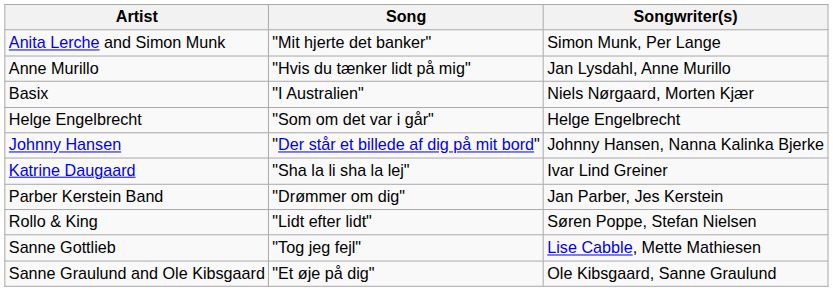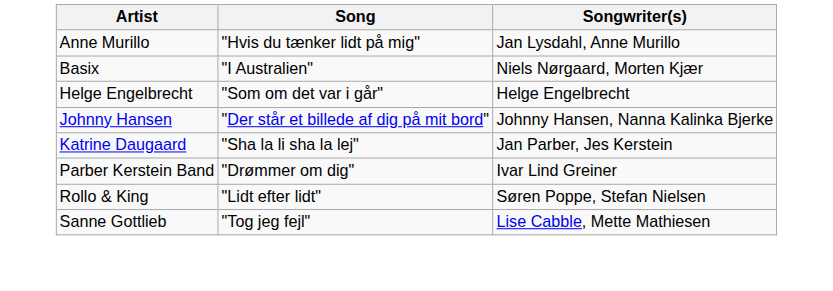 <table class="sortable wikitable" style="margin: 1em auto 1em auto;">
 <tr>
 <th>Artist</th>
 <th>Song</th>
 <th>Songwriter(s)</th>
-</tr>
-<tr>
-<td><a href='#'>Anita Lerche</a> and Simon Munk</td>
-<td>"Mit hjerte det banker"</td>
-<td>Simon Munk, Per Lange</td>
 </tr>
 <tr>
 <td>Anne Murillo</td>
 <td>"Hvis du tænker lidt på mig"</td>
 <td>Jan Lysdahl, Anne Murillo</td>
 </tr>
 <tr>
 <td>Basix</td>
 <td>"I Australien"</td>
 <td>Niels Nørgaard, Morten Kjær</td>
 </tr>
 <tr>
 <td>Helge Engelbrecht</td>
 <td>"Som om det var i går"</td>
 <td>Helge Engelbrecht</td>
 </tr>
 <tr>
 <td><a href='#'>Johnny Hansen</a></td>
 <td>"<a href='#'>Der står et billede af dig på mit bord</a>"</td>
 <td>Johnny Hansen, Nanna Kalinka Bjerke</td>
 </tr>
 <tr>
 <td><a href='#'>Katrine Daugaard</a></td>
 <td>"Sha la li sha la lej"</td>
-<td>Ivar Lind Greiner</td>
+<td>Jan Parber, Jes Kerstein</td>
 </tr>
 <tr>
 <td>Parber Kerstein Band</td>
 <td>"Drømmer om dig"</td>
-<td>Jan Parber, Jes Kerstein</td>
+<td>Ivar Lind Greiner</td>
 </tr>
 <tr>
 <td>Rollo & King</td>
 <td>"Lidt efter lidt"</td>
 <td>Søren Poppe, Stefan Nielsen</td>
 </tr>
 <tr>
 <td>Sanne Gottlieb</td>
 <td>"Tog jeg fejl"</td>
 <td><a href='#'>Lise Cabble</a>, Mette Mathiesen</td>
 </tr>
-<tr>
-<td>Sanne Graulund and Ole Kibsgaard</td>
-<td>"Et øje på dig"</td>
-<td>Ole Kibsgaard, Sanne Graulund</td>
-</tr>
 </table>
